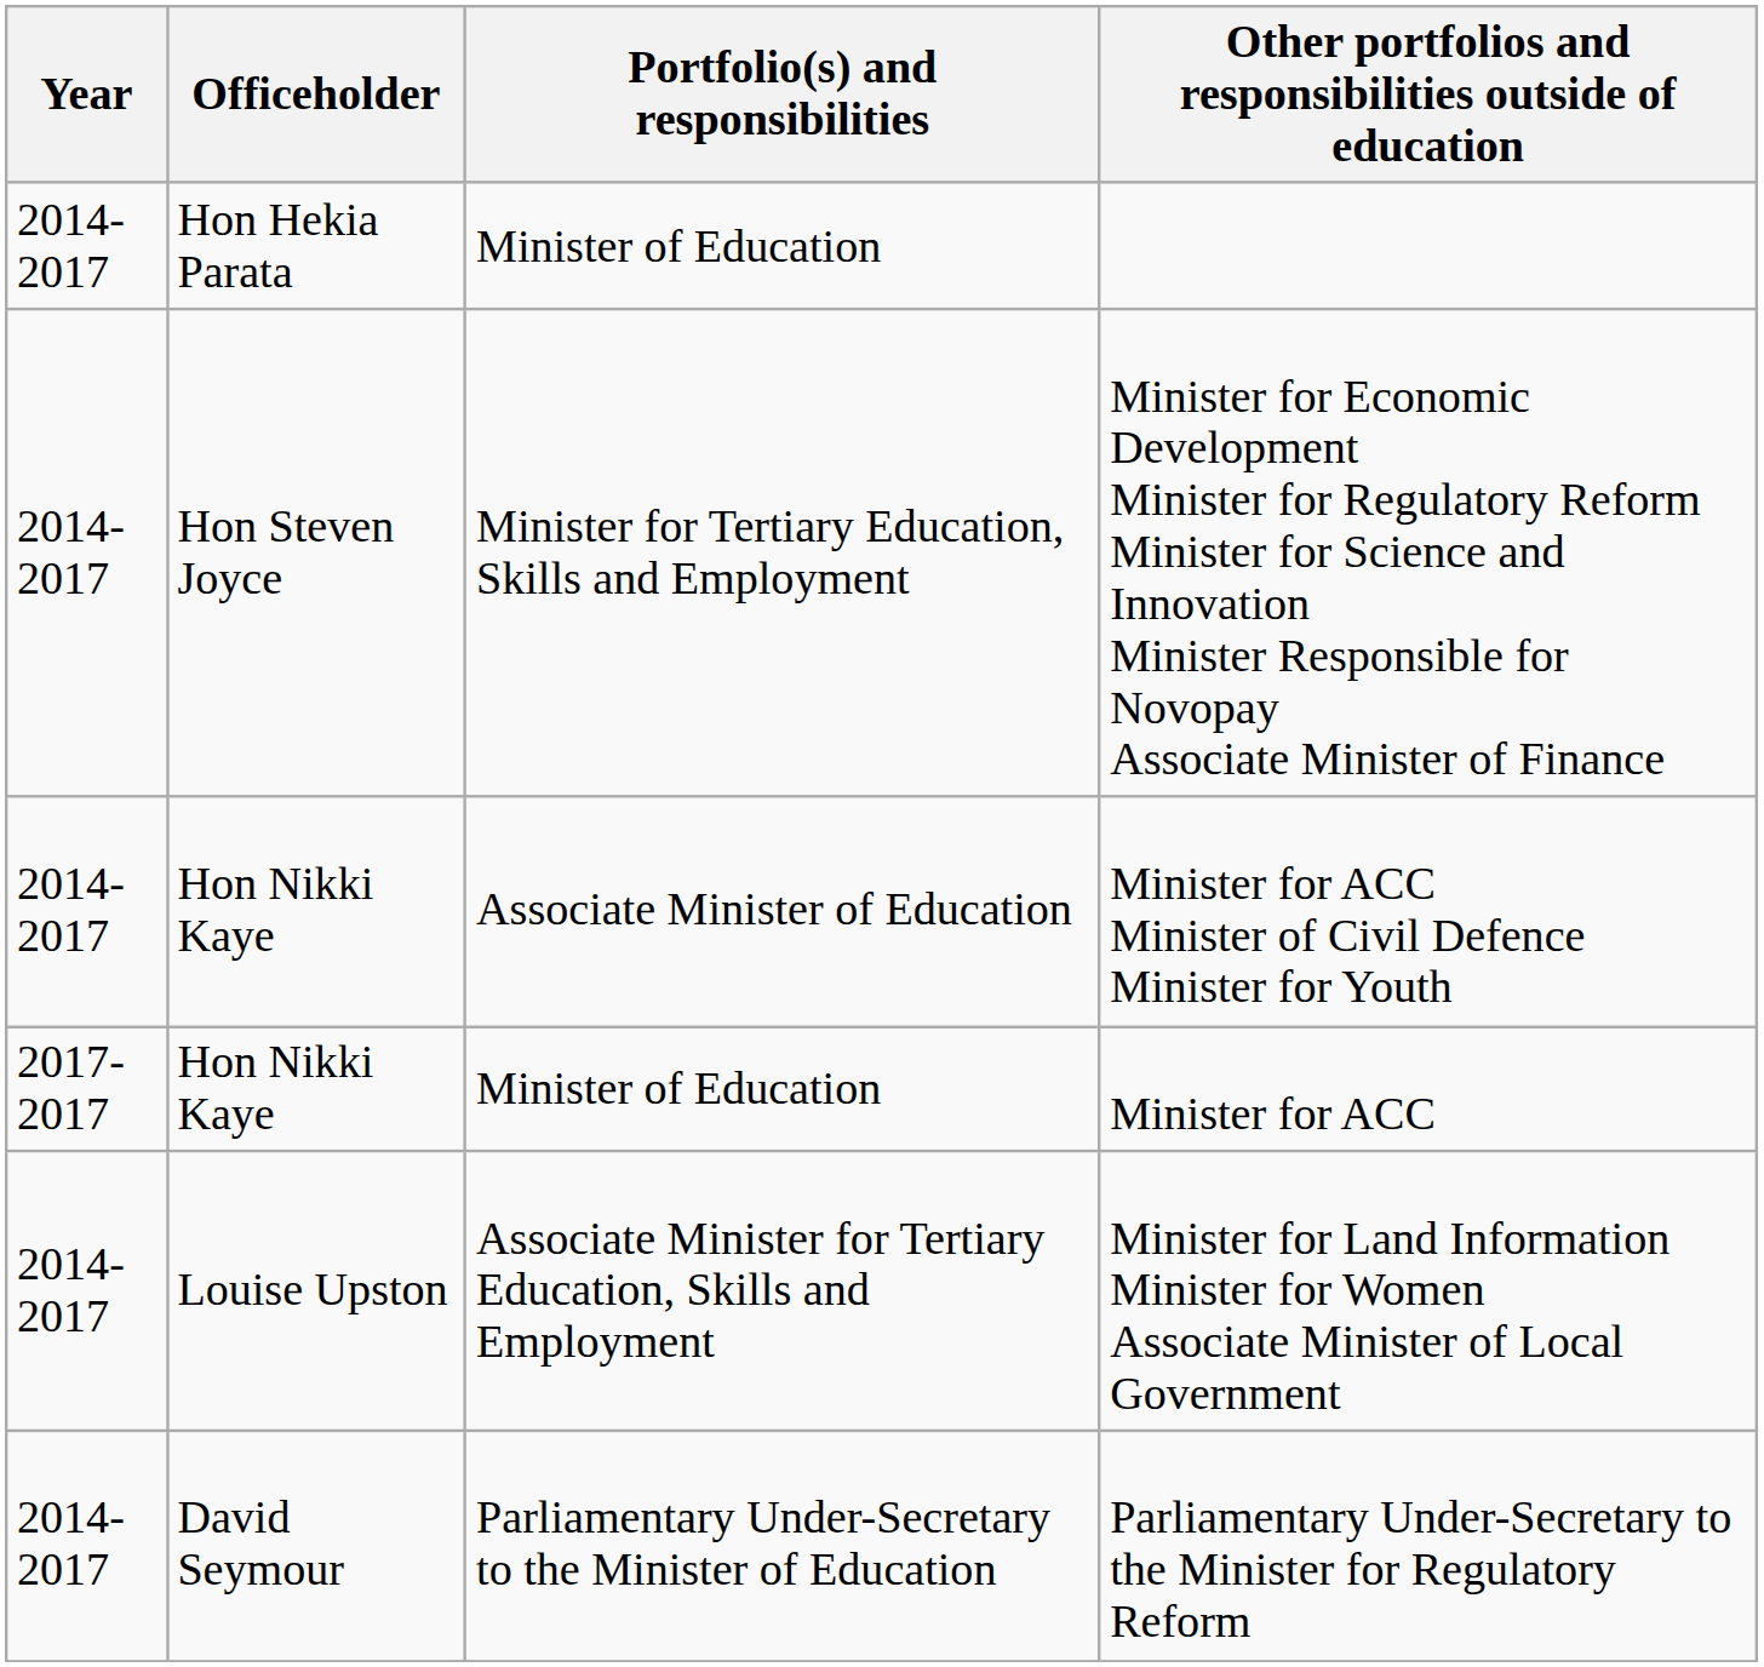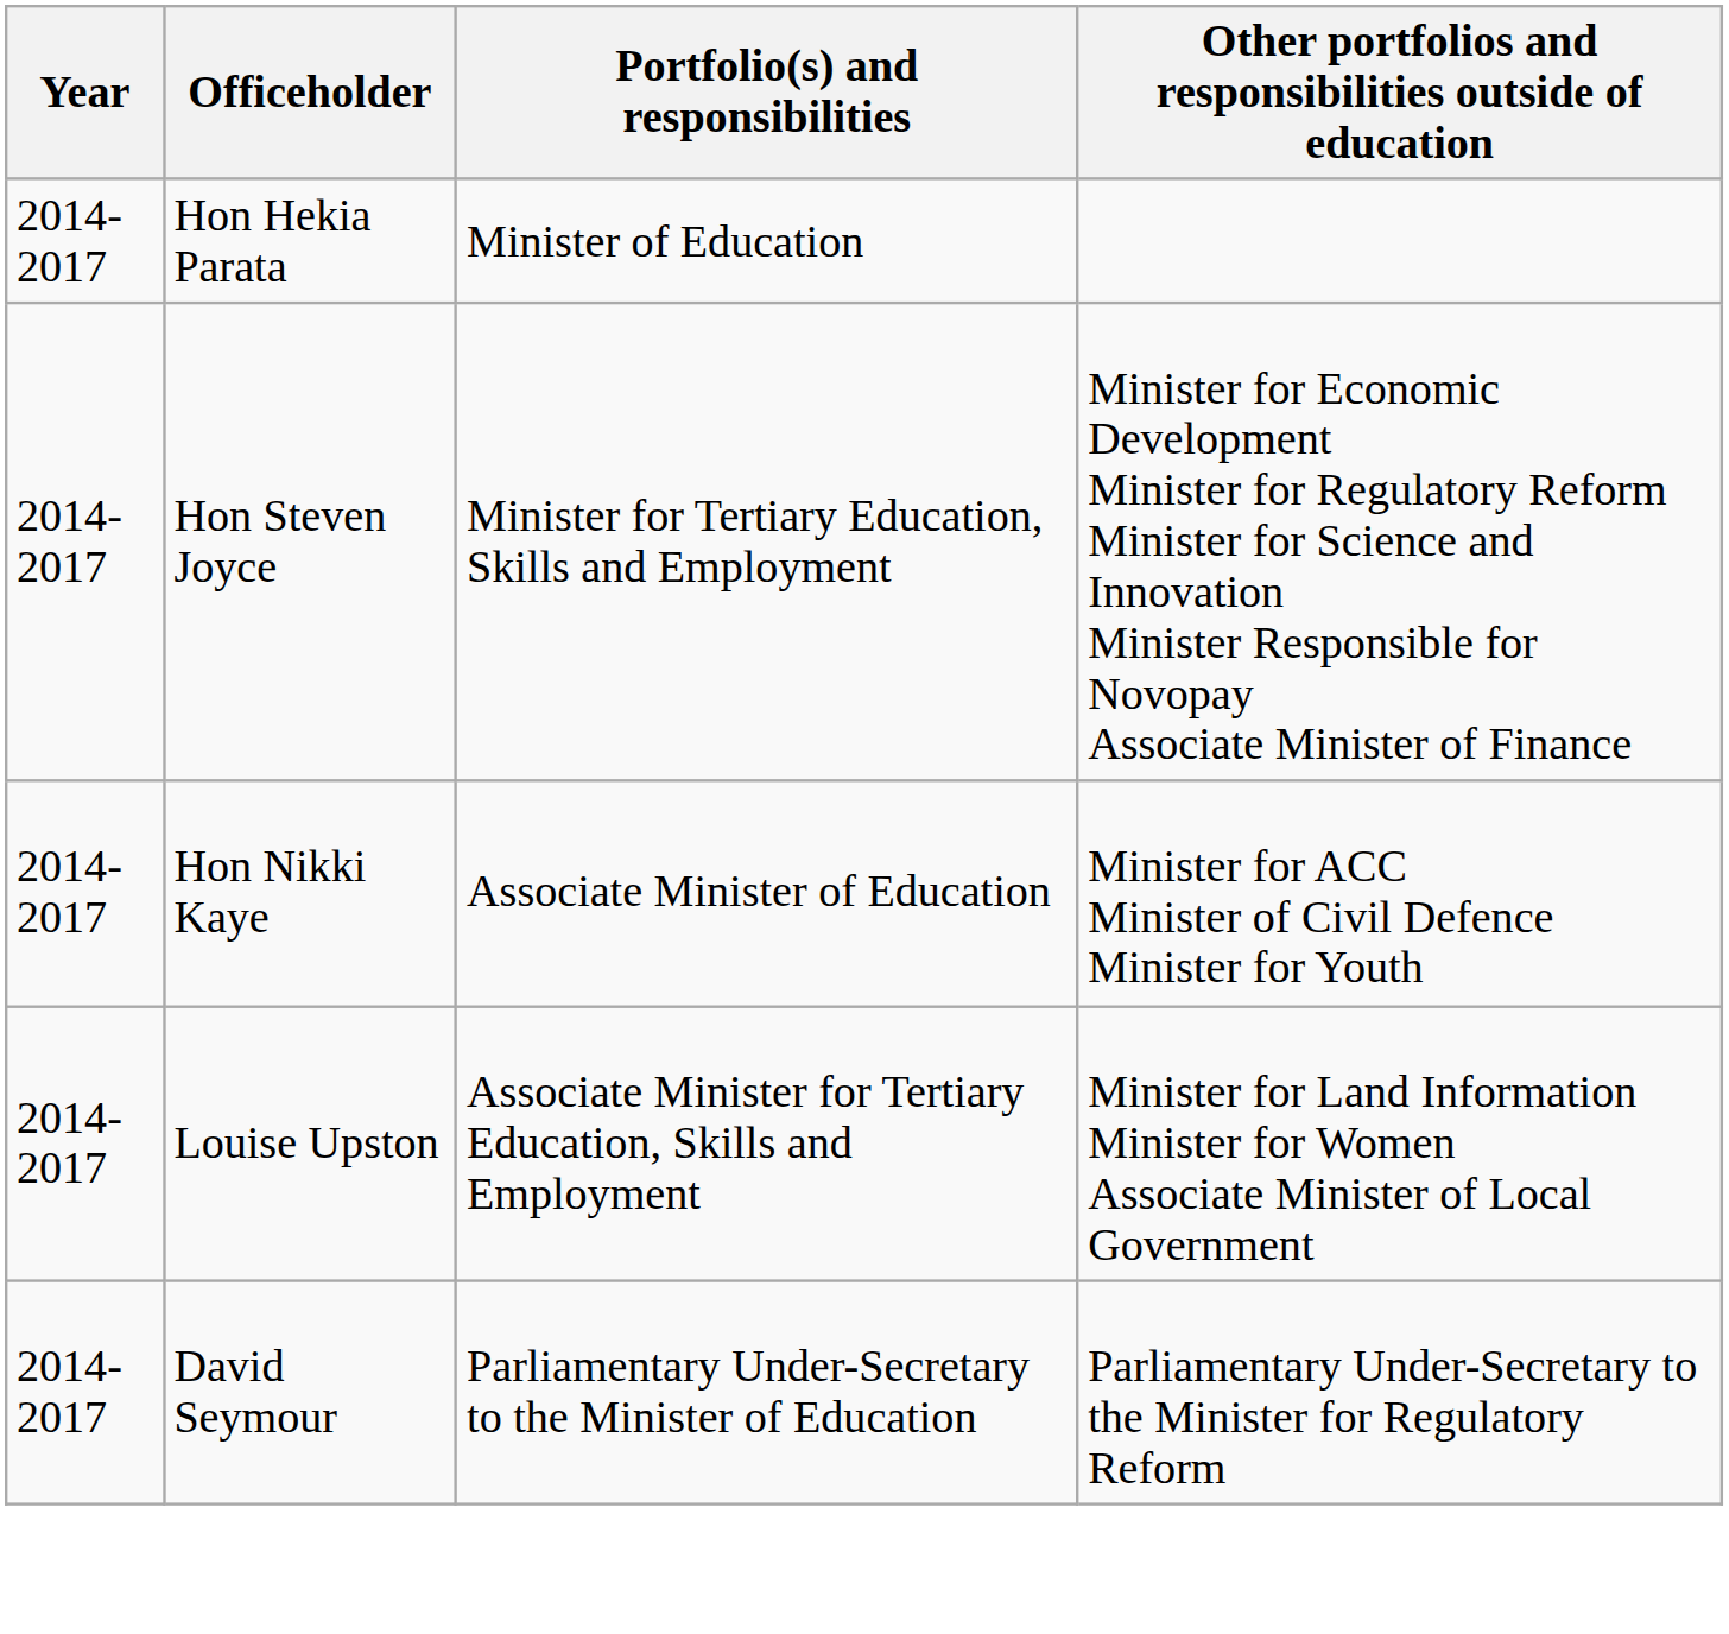 <table class="wikitable">
 <tr>
 <th>Year</th>
 <th>Officeholder</th>
 <th>Portfolio(s) and responsibilities</th>
 <th>Other portfolios and responsibilities outside of education</th>
 </tr>
 <tr>
 <td>2014-2017</td>
 <td>Hon Hekia Parata</td>
 <td>Minister of Education</td>
 <td></td>
 </tr>
 <tr>
 <td>2014-2017</td>
 <td>Hon Steven Joyce</td>
 <td>Minister for Tertiary Education, Skills and Employment</td>
 <td><br>Minister for Economic Development<br>Minister for Regulatory Reform<br>Minister for Science and Innovation<br>Minister Responsible for Novopay<br>Associate Minister of Finance</td>
 </tr>
 <tr>
 <td>2014-2017</td>
 <td>Hon Nikki Kaye</td>
 <td>Associate Minister of Education</td>
 <td><br>Minister for ACC<br>Minister of Civil Defence<br>Minister for Youth</td>
 </tr>
 <tr>
-<td>2017-2017</td>
-<td>Hon Nikki Kaye</td>
-<td>Minister of Education</td>
-<td><br>Minister for ACC</td>
-</tr>
-<tr>
 <td>2014-2017</td>
 <td>Louise Upston</td>
 <td>Associate Minister for Tertiary Education, Skills and Employment</td>
 <td><br>Minister for Land Information<br>Minister for Women<br>Associate Minister of Local Government</td>
 </tr>
 <tr>
 <td>2014-2017</td>
 <td>David Seymour</td>
 <td>Parliamentary Under-Secretary to the Minister of Education</td>
 <td><br>Parliamentary Under-Secretary to the Minister for Regulatory Reform </td>
 </tr>
 </table>
